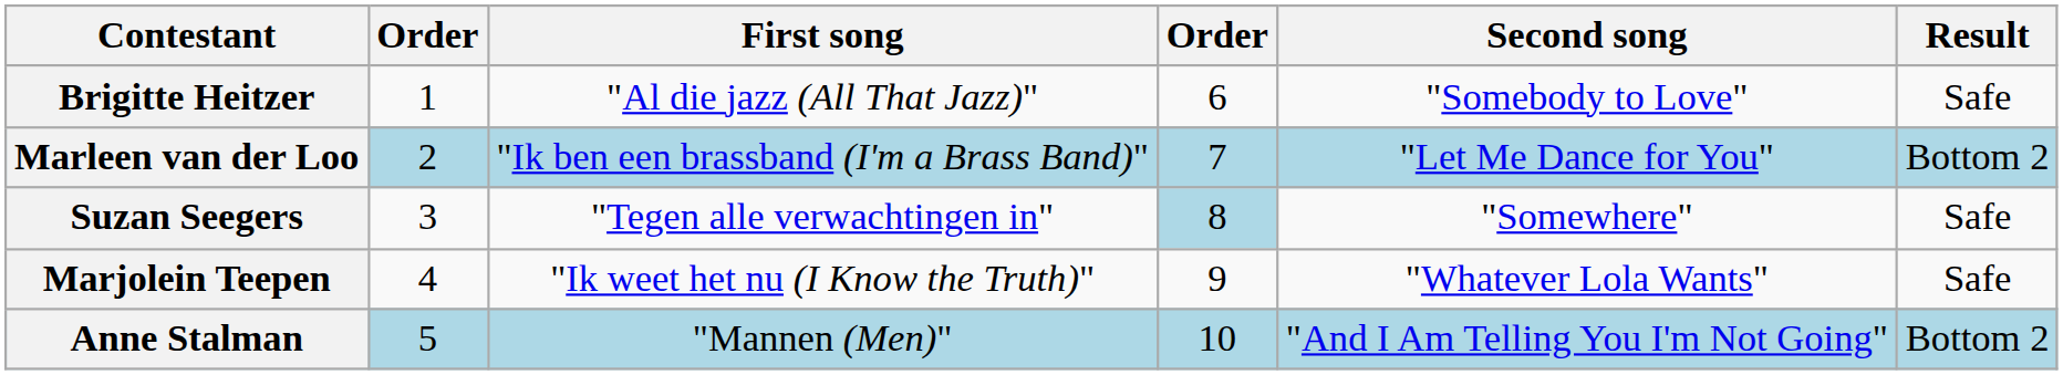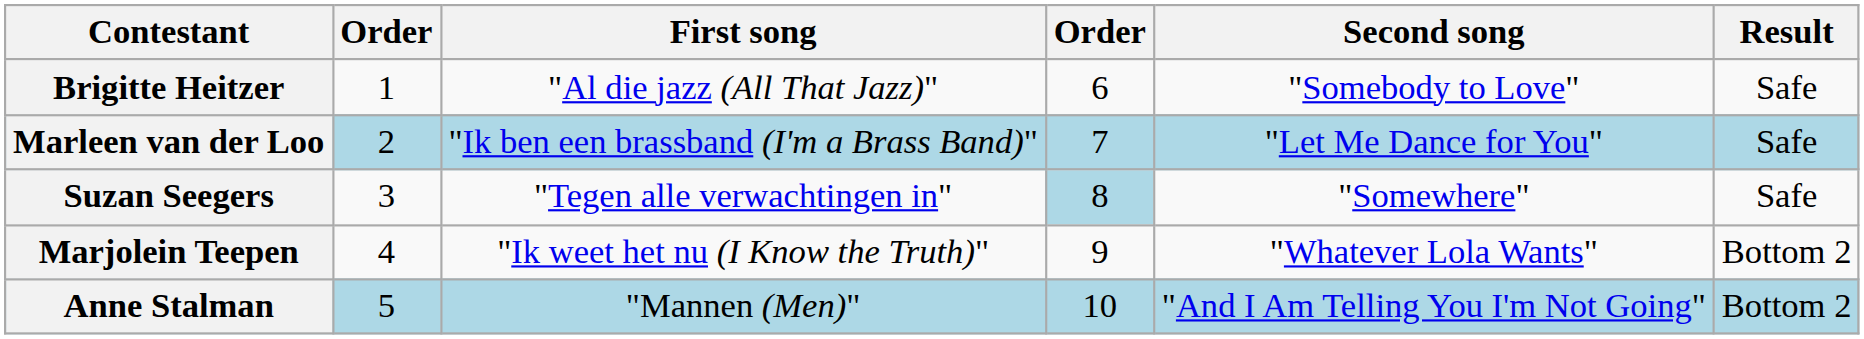 <table class="wikitable plainrowheaders" style="text-align:center;">
 <tr>
 <th scope="col">Contestant</th>
 <th scope="col">Order</th>
 <th scope="col">First song</th>
 <th scope="col">Order</th>
 <th scope="col">Second song</th>
 <th scope="col">Result</th>
 </tr>
 <tr>
 <th scope="row">Brigitte Heitzer</th>
 <td>1</td>
 <td>"<a href='#'>Al die jazz</a> <em>(All That Jazz)</em>"</td>
 <td>6</td>
 <td>"<a href='#'>Somebody to Love</a>"</td>
 <td>Safe</td>
 </tr>
 <tr style="background:lightblue;">
 <th scope="row">Marleen van der Loo</th>
 <td>2</td>
 <td>"<a href='#'>Ik ben een brassband</a> <em>(I'm a Brass Band)</em>"</td>
 <td>7</td>
 <td>"<a href='#'>Let Me Dance for You</a>"</td>
-<td>Bottom 2</td>
+<td>Safe</td>
 </tr>
 <tr>
 <th scope="row">Suzan Seegers</th>
 <td>3</td>
 <td>"<a href='#'>Tegen alle verwachtingen in</a>"</td>
 <td style="background: lightblue;">8</td>
 <td>"<a href='#'>Somewhere</a>"</td>
 <td>Safe</td>
 </tr>
 <tr>
 <th scope="row">Marjolein Teepen</th>
 <td>4</td>
 <td>"<a href='#'>Ik weet het nu</a> <em>(I Know the Truth)</em>"</td>
 <td>9</td>
 <td>"<a href='#'>Whatever Lola Wants</a>"</td>
-<td>Safe</td>
+<td>Bottom 2</td>
 </tr>
 <tr style="background:lightblue;">
 <th scope="row">Anne Stalman</th>
 <td>5</td>
 <td>"Mannen <em>(Men)</em>"</td>
 <td>10</td>
 <td>"<a href='#'>And I Am Telling You I'm Not Going</a>"</td>
 <td>Bottom 2</td>
 </tr>
 </table>
